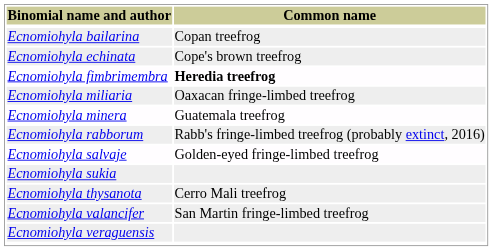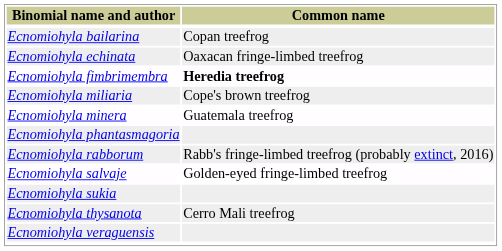 <table style="text-align:left; border:1px solid #999999; ">
 <tr style="background:#CCCC99; text-align: center; ">
 <th>Binomial name and author</th>
 <th>Common name</th>
 </tr>
 <tr>
 </tr>
 <tr style="background:#EEEEEE;">
 <td><em><a href='#'>Ecnomiohyla bailarina</a></em> </td>
 <td>Copan treefrog</td>
 </tr>
 <tr style="background:#EEEEEE;">
 <td><em><a href='#'>Ecnomiohyla echinata</a></em> </td>
-<td>Cope's brown treefrog</td>
+<td>Oaxacan fringe-limbed treefrog</td>
 </tr>
 <tr style="background:#FFFDFF;">
 <td><em><a href='#'>Ecnomiohyla fimbrimembra</a></em> </td>
 <td><strong>Heredia treefrog</strong></td>
 </tr>
 <tr style="background:#EEEEEE;">
 <td><em><a href='#'>Ecnomiohyla miliaria</a></em> </td>
-<td>Oaxacan fringe-limbed treefrog</td>
+<td>Cope's brown treefrog</td>
 </tr>
 <tr style="background:#FFFDFF;">
 <td><em><a href='#'>Ecnomiohyla minera</a></em> </td>
 <td>Guatemala treefrog</td>
+</tr>
+<tr style="background:#EEEEEE;">
+<td><em><a href='#'>Ecnomiohyla phantasmagoria</a></em> </td>
+<td></td>
 </tr>
 <tr style="background:#EEEEEE;">
 <td><em><a href='#'>Ecnomiohyla rabborum</a></em> </td>
 <td>Rabb's fringe-limbed treefrog (probably <a href='#'>extinct</a>, 2016)</td>
 </tr>
 <tr style="background:#FFFDFF;">
 <td><em><a href='#'>Ecnomiohyla salvaje</a></em> </td>
 <td>Golden-eyed fringe-limbed treefrog</td>
 </tr>
 <tr style="background:#EEEEEE;">
 <td><em><a href='#'>Ecnomiohyla sukia</a></em> </td>
 <td></td>
 </tr>
 <tr style="background:#EEEEEE;">
 <td><em><a href='#'>Ecnomiohyla thysanota</a></em> </td>
 <td>Cerro Mali treefrog</td>
 </tr>
 <tr style="background:#EEEEEE;">
-<td><em><a href='#'>Ecnomiohyla valancifer</a></em> </td>
-<td>San Martin fringe-limbed treefrog</td>
-</tr>
-<tr style="background:#EEEEEE;">
 <td><em><a href='#'>Ecnomiohyla veraguensis</a></em> </td>
 <td></td>
 </tr>
 <tr>
 </tr>
 </table>
